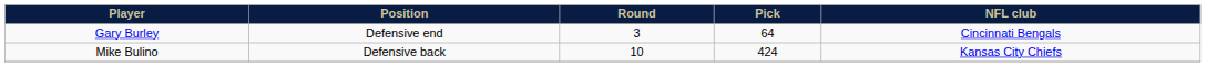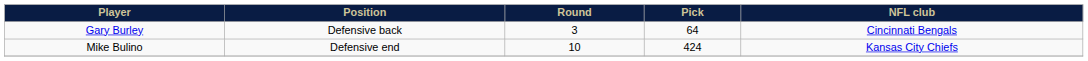 <table class="wikitable" width="80%">
 <tr align="center"  style="background:#091C44;color:#CEC499;">
 <td><strong>Player</strong></td>
 <td><strong>Position</strong></td>
 <td><strong>Round</strong></td>
 <td><strong>Pick</strong></td>
 <td><strong>NFL club</strong></td>
 </tr>
 <tr align="center" bgcolor="">
 <td><a href='#'>Gary Burley</a></td>
-<td>Defensive end</td>
+<td>Defensive back</td>
 <td>3</td>
 <td>64</td>
 <td><a href='#'>Cincinnati Bengals</a></td>
 </tr>
 <tr align="center" bgcolor="">
 <td>Mike Bulino</td>
-<td>Defensive back</td>
+<td>Defensive end</td>
 <td>10</td>
 <td>424</td>
 <td><a href='#'>Kansas City Chiefs</a></td>
 </tr>
 <tr align="center" bgcolor="">
 </tr>
 </table>
